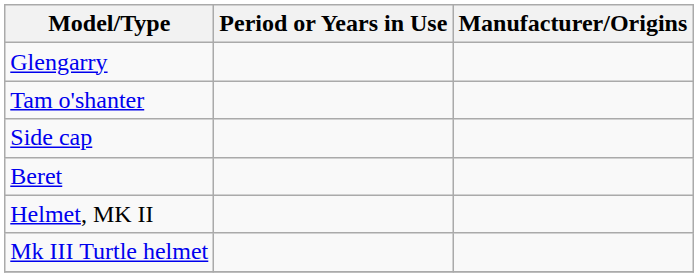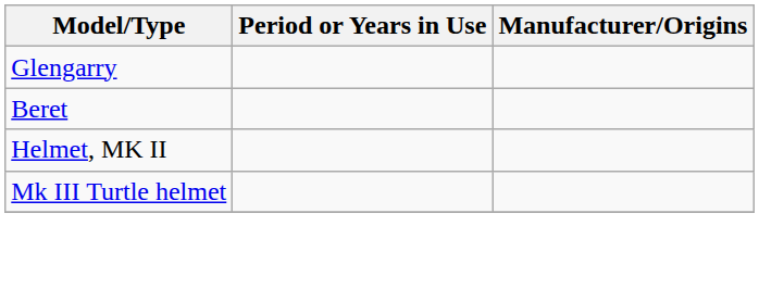 <table class="wikitable">
 <tr>
 <th>Model/Type</th>
 <th>Period or Years in Use</th>
 <th>Manufacturer/Origins</th>
 </tr>
 <tr>
 <td><a href='#'>Glengarry</a></td>
-<td></td>
-<td></td>
-</tr>
-<tr>
-<td><a href='#'>Tam o'shanter</a></td>
-<td></td>
-<td></td>
-</tr>
-<tr>
-<td><a href='#'>Side cap</a></td>
 <td></td>
 <td></td>
 </tr>
 <tr>
 <td><a href='#'>Beret</a></td>
 <td></td>
 <td></td>
 </tr>
 <tr>
 <td><a href='#'>Helmet</a>, MK II</td>
 <td></td>
 <td></td>
 </tr>
 <tr>
 <td><a href='#'>Mk III Turtle helmet</a></td>
 <td></td>
 <td></td>
 </tr>
 <tr>
 </tr>
 </table>
